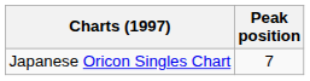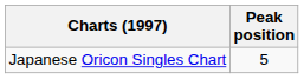 <table class="wikitable">
 <tr>
 <th>Charts (1997)</th>
 <th>Peak<br>position</th>
 </tr>
 <tr>
 <td>Japanese <a href='#'>Oricon Singles Chart</a></td>
-<td align="center">7</td>
+<td align="center">5</td>
 </tr>
 </table>
